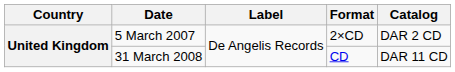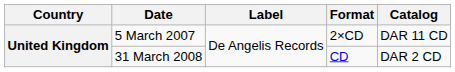 <table class="wikitable plainrowheaders">
 <tr>
 <th>Country</th>
 <th>Date</th>
 <th>Label</th>
 <th>Format</th>
 <th>Catalog</th>
 </tr>
 <tr>
 <th scope="row" rowspan="2">United Kingdom</th>
 <td>5 March 2007</td>
 <td rowspan="2">De Angelis Records</td>
 <td>2×CD</td>
-<td>DAR 2 CD</td>
+<td>DAR 11 CD</td>
 </tr>
 <tr>
 <td>31 March 2008</td>
 <td><a href='#'>CD</a></td>
-<td>DAR 11 CD</td>
+<td>DAR 2 CD</td>
 </tr>
 </table>
